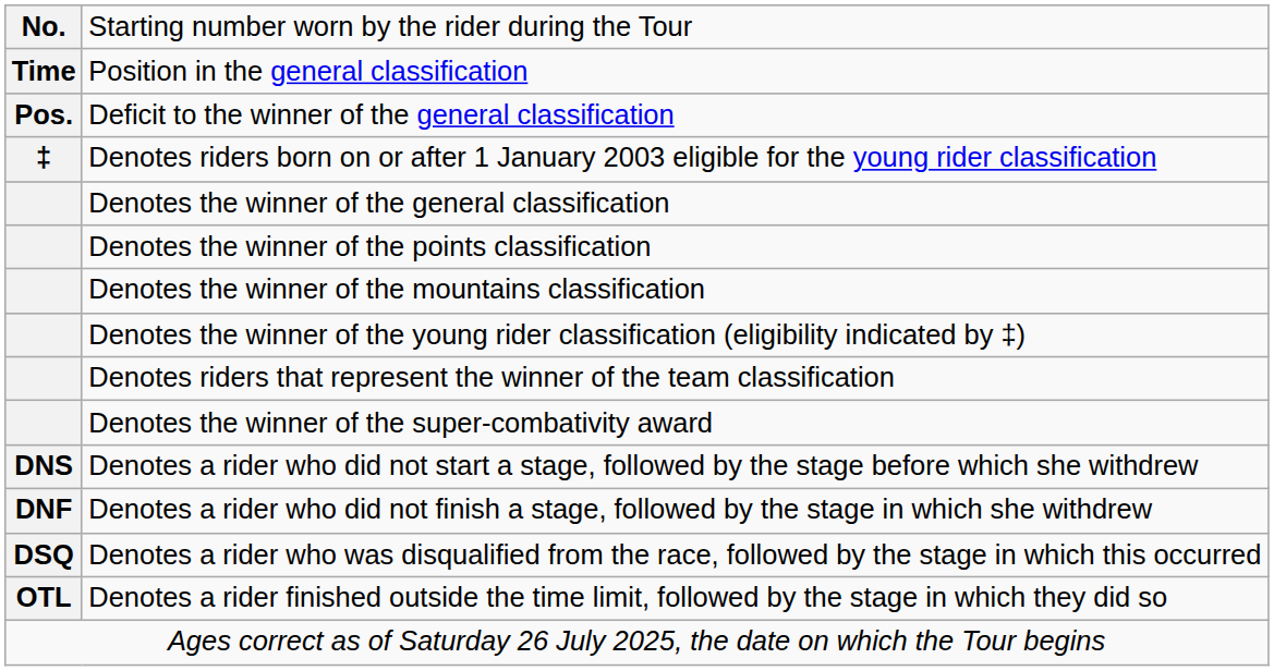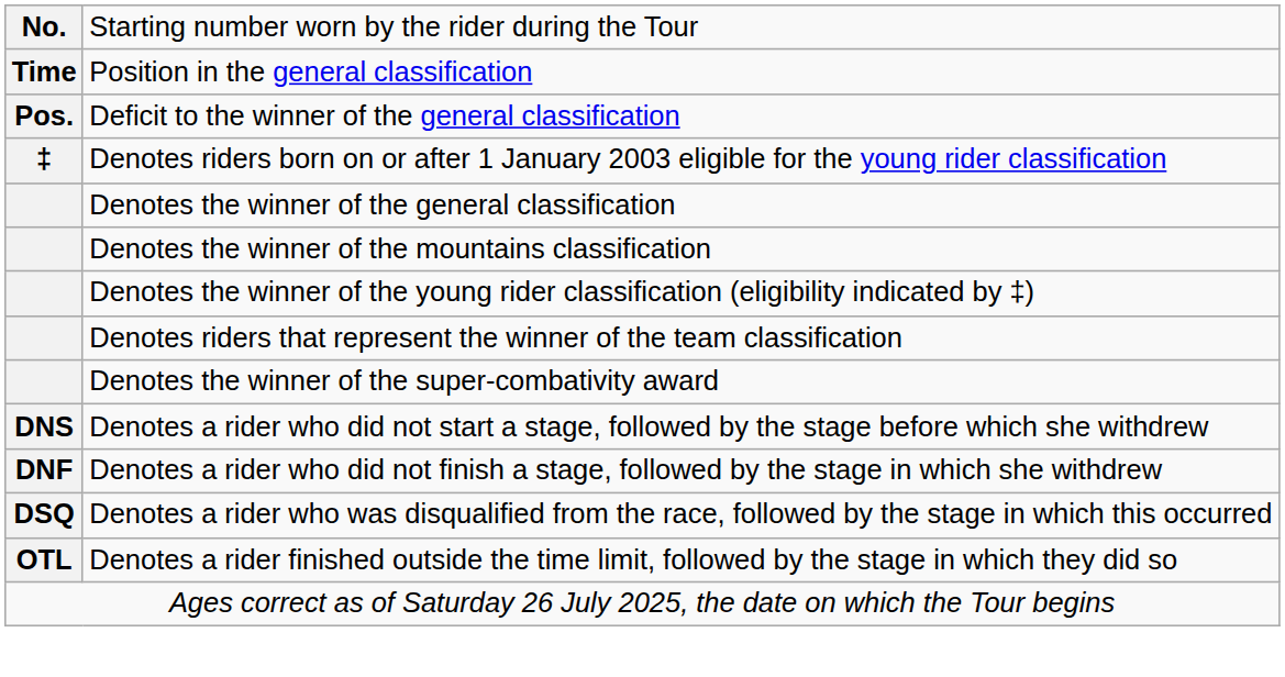 <table class="wikitable">
 <tr>
 <th scope="row" style="text-align:center;">No.</th>
 <td>Starting number worn by the rider during the Tour</td>
 </tr>
 <tr>
 <th scope="row" style="text-align:center;">Time</th>
 <td>Position in the <a href='#'>general classification</a></td>
 </tr>
 <tr>
 <th scope="row" style="text-align:center;">Pos.</th>
 <td>Deficit to the winner of the <a href='#'>general classification</a></td>
 </tr>
 <tr>
 <th scope="row" style="text-align:center;">‡</th>
 <td>Denotes riders born on or after 1 January 2003 eligible for the <a href='#'>young rider classification</a></td>
 </tr>
 <tr>
 <th scope="row" style="text-align:center;"></th>
 <td>Denotes the winner of the general classification</td>
-</tr>
-<tr>
-<th scope="row" style="text-align:center;"></th>
-<td>Denotes the winner of the points classification</td>
 </tr>
 <tr>
 <th scope="row" style="text-align:center;"></th>
 <td>Denotes the winner of the mountains classification</td>
 </tr>
 <tr>
 <th scope="row" style="text-align:center;"></th>
 <td>Denotes the winner of the young rider classification (eligibility indicated by ‡)</td>
 </tr>
 <tr>
 <th scope="row" style="text-align:center;"></th>
 <td>Denotes riders that represent the winner of the team classification</td>
 </tr>
 <tr>
 <th scope="row" style="text-align:center;"></th>
 <td>Denotes the winner of the super-combativity award</td>
 </tr>
 <tr>
 <th scope="row" style="text-align:center;">DNS</th>
 <td>Denotes a rider who did not start a stage, followed by the stage before which she withdrew</td>
 </tr>
 <tr>
 <th scope="row" style="text-align:center;">DNF</th>
 <td>Denotes a rider who did not finish a stage, followed by the stage in which she withdrew</td>
 </tr>
 <tr>
 <th scope="row" style="text-align:center;">DSQ</th>
 <td>Denotes a rider who was disqualified from the race, followed by the stage in which this occurred</td>
 </tr>
 <tr>
 <th scope="row" style="text-align:center;">OTL</th>
 <td>Denotes a rider finished outside the time limit, followed by the stage in which they did so</td>
 </tr>
 <tr>
 <td style="text-align:center;" colspan="2"><em>Ages correct as of Saturday 26 July 2025, the date on which the Tour begins</em></td>
 </tr>
 </table>
